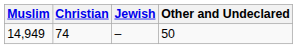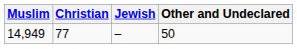 <table class="wikitable">
 <tr>
 <th><a href='#'>Muslim</a></th>
 <th><a href='#'>Christian</a></th>
 <th><a href='#'>Jewish</a></th>
 <th>Other and Undeclared</th>
 </tr>
 <tr>
 <td>14,949</td>
-<td>74</td>
+<td>77</td>
 <td>–</td>
 <td>50</td>
 </tr>
 </table>
